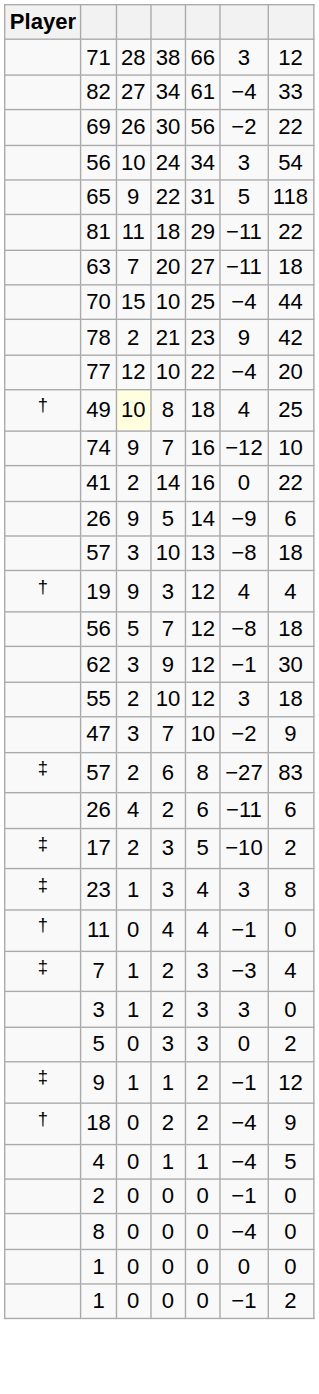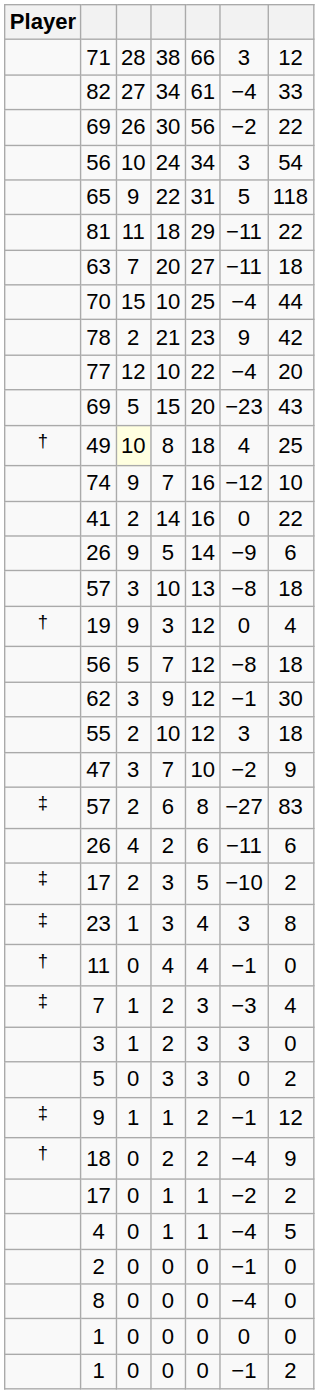 <table class="wikitable sortable" style="text-align:center;">
 <tr>
 <th>Player</th>
 <th></th>
 <th></th>
 <th></th>
 <th></th>
 <th data-sort-type="number"></th>
 <th></th>
 </tr>
 <tr>
 <td></td>
 <td>71</td>
 <td>28</td>
 <td>38</td>
 <td>66</td>
 <td>3</td>
 <td>12</td>
 </tr>
 <tr>
 <td></td>
 <td>82</td>
 <td>27</td>
 <td>34</td>
 <td>61</td>
 <td>−4</td>
 <td>33</td>
 </tr>
 <tr>
 <td></td>
 <td>69</td>
 <td>26</td>
 <td>30</td>
 <td>56</td>
 <td>−2</td>
 <td>22</td>
 </tr>
 <tr>
 <td></td>
 <td>56</td>
 <td>10</td>
 <td>24</td>
 <td>34</td>
 <td>3</td>
 <td>54</td>
 </tr>
 <tr>
 <td></td>
 <td>65</td>
 <td>9</td>
 <td>22</td>
 <td>31</td>
 <td>5</td>
 <td>118</td>
 </tr>
 <tr>
 <td></td>
 <td>81</td>
 <td>11</td>
 <td>18</td>
 <td>29</td>
 <td>−11</td>
 <td>22</td>
 </tr>
 <tr>
 <td></td>
 <td>63</td>
 <td>7</td>
 <td>20</td>
 <td>27</td>
 <td>−11</td>
 <td>18</td>
 </tr>
 <tr>
 <td></td>
 <td>70</td>
 <td>15</td>
 <td>10</td>
 <td>25</td>
 <td>−4</td>
 <td>44</td>
 </tr>
 <tr>
 <td></td>
 <td>78</td>
 <td>2</td>
 <td>21</td>
 <td>23</td>
 <td>9</td>
 <td>42</td>
 </tr>
 <tr>
 <td></td>
 <td>77</td>
 <td>12</td>
 <td>10</td>
 <td>22</td>
 <td>−4</td>
 <td>20</td>
 </tr>
 <tr>
+<td></td>
+<td>69</td>
+<td>5</td>
+<td>15</td>
+<td>20</td>
+<td>−23</td>
+<td>43</td>
+</tr>
+<tr>
 <td><sup>†</sup></td>
 <td>49</td>
 <td style="background: lightyellow;">10</td>
 <td>8</td>
 <td>18</td>
 <td>4</td>
 <td>25</td>
 </tr>
 <tr>
 <td></td>
 <td>74</td>
 <td>9</td>
 <td>7</td>
 <td>16</td>
 <td>−12</td>
 <td>10</td>
 </tr>
 <tr>
 <td></td>
 <td>41</td>
 <td>2</td>
 <td>14</td>
 <td>16</td>
 <td>0</td>
 <td>22</td>
 </tr>
 <tr>
 <td></td>
 <td>26</td>
 <td>9</td>
 <td>5</td>
 <td>14</td>
 <td>−9</td>
 <td>6</td>
 </tr>
 <tr>
 <td></td>
 <td>57</td>
 <td>3</td>
 <td>10</td>
 <td>13</td>
 <td>−8</td>
 <td>18</td>
 </tr>
 <tr>
 <td><sup>†</sup></td>
 <td>19</td>
 <td>9</td>
 <td>3</td>
 <td>12</td>
-<td>4</td>
+<td>0</td>
 <td>4</td>
 </tr>
 <tr>
 <td></td>
 <td>56</td>
 <td>5</td>
 <td>7</td>
 <td>12</td>
 <td>−8</td>
 <td>18</td>
 </tr>
 <tr>
 <td></td>
 <td>62</td>
 <td>3</td>
 <td>9</td>
 <td>12</td>
 <td>−1</td>
 <td>30</td>
 </tr>
 <tr>
 <td></td>
 <td>55</td>
 <td>2</td>
 <td>10</td>
 <td>12</td>
 <td>3</td>
 <td>18</td>
 </tr>
 <tr>
 <td></td>
 <td>47</td>
 <td>3</td>
 <td>7</td>
 <td>10</td>
 <td>−2</td>
 <td>9</td>
 </tr>
 <tr>
 <td><sup>‡</sup></td>
 <td>57</td>
 <td>2</td>
 <td>6</td>
 <td>8</td>
 <td>−27</td>
 <td>83</td>
 </tr>
 <tr>
 <td></td>
 <td>26</td>
 <td>4</td>
 <td>2</td>
 <td>6</td>
 <td>−11</td>
 <td>6</td>
 </tr>
 <tr>
 <td><sup>‡</sup></td>
 <td>17</td>
 <td>2</td>
 <td>3</td>
 <td>5</td>
 <td>−10</td>
 <td>2</td>
 </tr>
 <tr>
 <td><sup>‡</sup></td>
 <td>23</td>
 <td>1</td>
 <td>3</td>
 <td>4</td>
 <td>3</td>
 <td>8</td>
 </tr>
 <tr>
 <td><sup>†</sup></td>
 <td>11</td>
 <td>0</td>
 <td>4</td>
 <td>4</td>
 <td>−1</td>
 <td>0</td>
 </tr>
 <tr>
 <td><sup>‡</sup></td>
 <td>7</td>
 <td>1</td>
 <td>2</td>
 <td>3</td>
 <td>−3</td>
 <td>4</td>
 </tr>
 <tr>
 <td></td>
 <td>3</td>
 <td>1</td>
 <td>2</td>
 <td>3</td>
 <td>3</td>
 <td>0</td>
 </tr>
 <tr>
 <td></td>
 <td>5</td>
 <td>0</td>
 <td>3</td>
 <td>3</td>
 <td>0</td>
 <td>2</td>
 </tr>
 <tr>
 <td><sup>‡</sup></td>
 <td>9</td>
 <td>1</td>
 <td>1</td>
 <td>2</td>
 <td>−1</td>
 <td>12</td>
 </tr>
 <tr>
 <td><sup>†</sup></td>
 <td>18</td>
 <td>0</td>
 <td>2</td>
 <td>2</td>
 <td>−4</td>
 <td>9</td>
 </tr>
 <tr>
 <td></td>
+<td>17</td>
+<td>0</td>
+<td>1</td>
+<td>1</td>
+<td>−2</td>
+<td>2</td>
+</tr>
+<tr>
+<td></td>
 <td>4</td>
 <td>0</td>
 <td>1</td>
 <td>1</td>
 <td>−4</td>
 <td>5</td>
 </tr>
 <tr>
 <td></td>
 <td>2</td>
 <td>0</td>
 <td>0</td>
 <td>0</td>
 <td>−1</td>
 <td>0</td>
 </tr>
 <tr>
 <td></td>
 <td>8</td>
 <td>0</td>
 <td>0</td>
 <td>0</td>
 <td>−4</td>
 <td>0</td>
 </tr>
 <tr>
 <td></td>
 <td>1</td>
 <td>0</td>
 <td>0</td>
 <td>0</td>
 <td>0</td>
 <td>0</td>
 </tr>
 <tr>
 <td></td>
 <td>1</td>
 <td>0</td>
 <td>0</td>
 <td>0</td>
 <td>−1</td>
 <td>2</td>
 </tr>
 </table>
